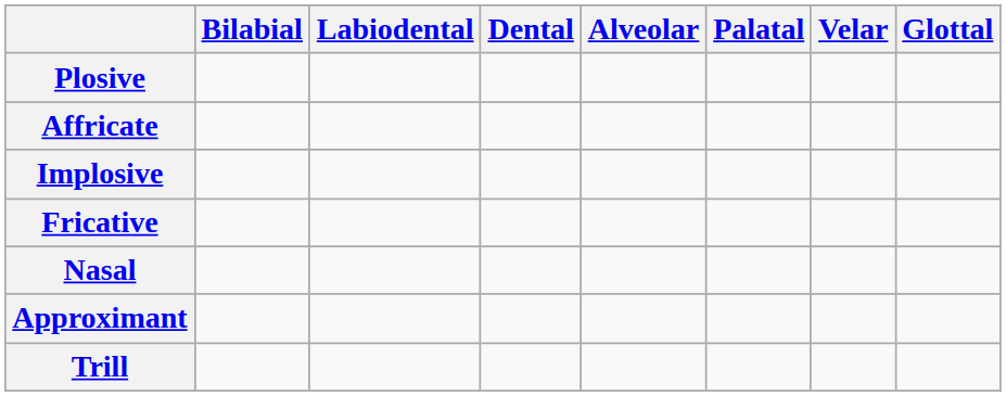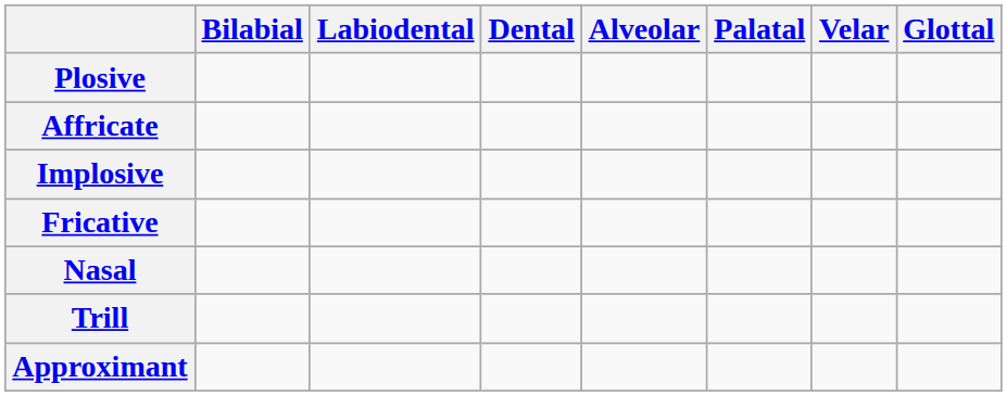 <table class="wikitable">
 <tr>
 <th></th>
 <th><a href='#'>Bilabial</a></th>
 <th><a href='#'>Labiodental</a></th>
 <th><a href='#'>Dental</a></th>
 <th><a href='#'>Alveolar</a></th>
 <th><a href='#'>Palatal</a></th>
 <th><a href='#'>Velar</a></th>
 <th><a href='#'>Glottal</a></th>
 </tr>
 <tr>
 <th><a href='#'>Plosive</a></th>
 <td> </td>
 <td></td>
 <td> </td>
 <td> </td>
 <td></td>
 <td> </td>
 <td></td>
 </tr>
 <tr>
 <th><a href='#'>Affricate</a></th>
 <td></td>
 <td></td>
 <td></td>
 <td> </td>
 <td> </td>
 <td></td>
 <td></td>
 </tr>
 <tr>
 <th><a href='#'>Implosive</a></th>
 <td></td>
 <td></td>
 <td></td>
 <td></td>
 <td></td>
 <td></td>
 <td></td>
 </tr>
 <tr>
 <th><a href='#'>Fricative</a></th>
 <td> </td>
 <td> </td>
 <td></td>
 <td> </td>
 <td></td>
 <td></td>
 <td></td>
 </tr>
 <tr>
 <th><a href='#'>Nasal</a></th>
 <td></td>
 <td></td>
 <td></td>
 <td></td>
 <td></td>
 <td></td>
 <td></td>
 </tr>
 <tr>
+<th><a href='#'>Trill</a></th>
+<td></td>
+<td></td>
+<td></td>
+<td> </td>
+<td></td>
+<td></td>
+<td></td>
+</tr>
+<tr>
 <th><a href='#'>Approximant</a></th>
 <td></td>
 <td></td>
 <td></td>
 <td></td>
 <td></td>
 <td></td>
 <td></td>
 </tr>
-<tr>
-<th><a href='#'>Trill</a></th>
-<td></td>
-<td></td>
-<td></td>
-<td> </td>
-<td></td>
-<td></td>
-<td></td>
-</tr>
 </table>
